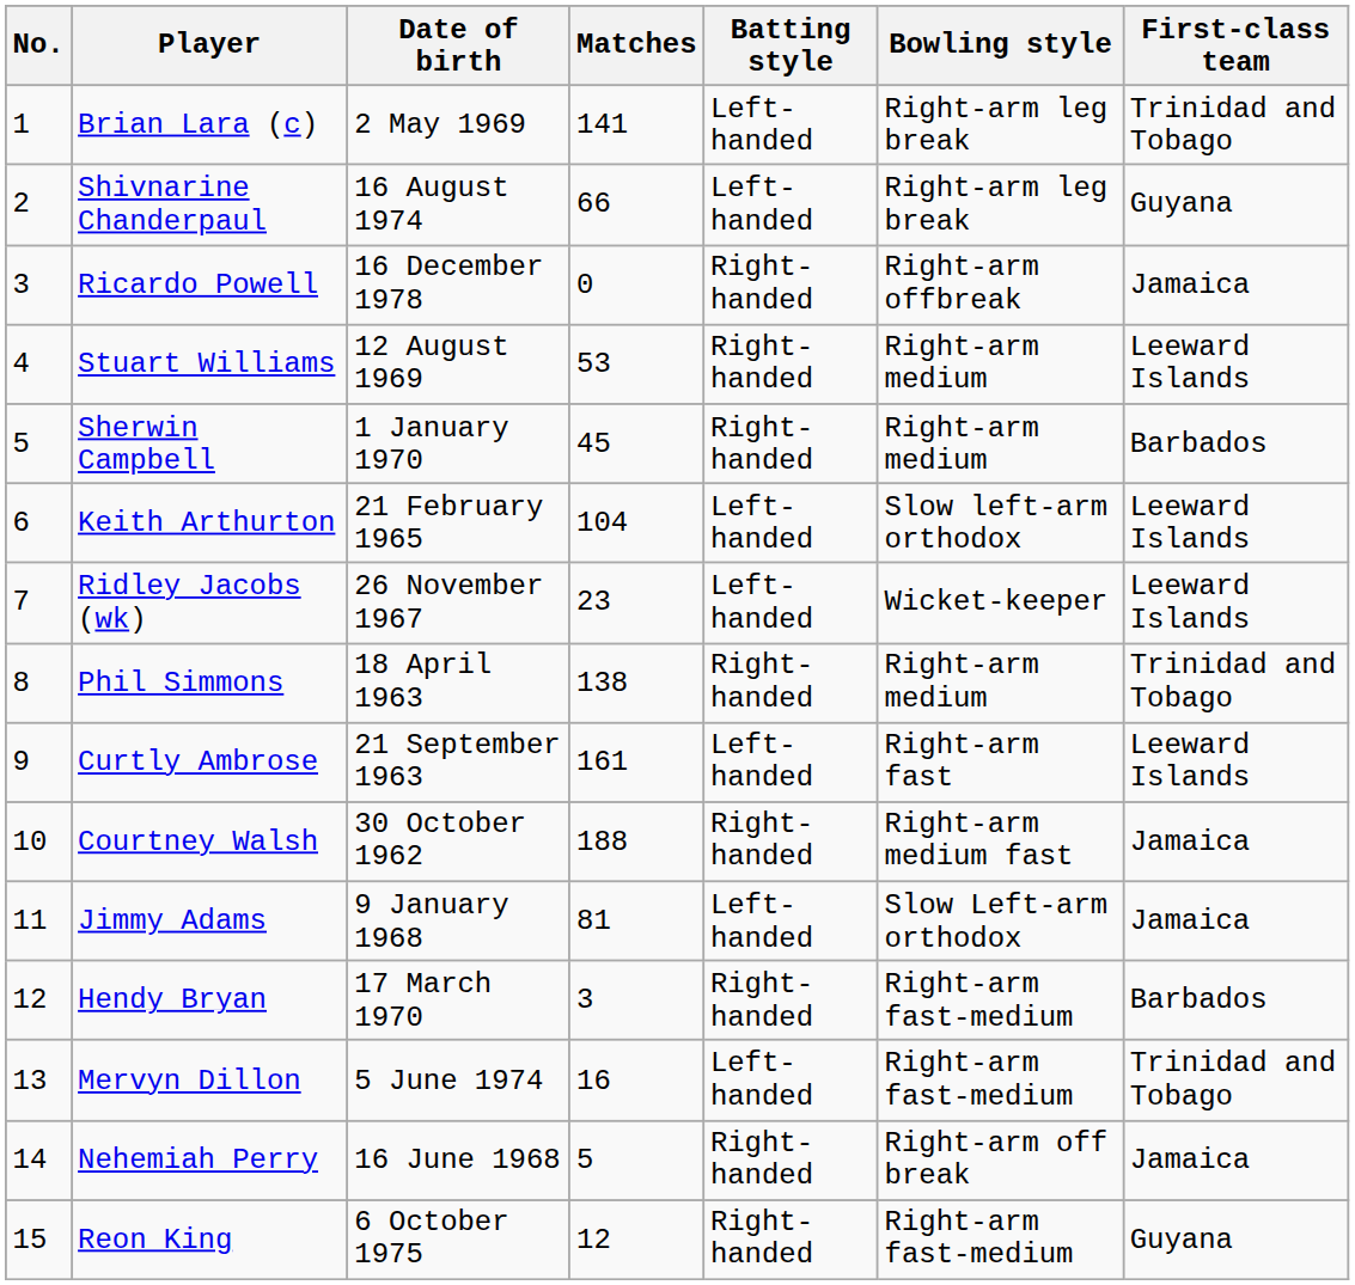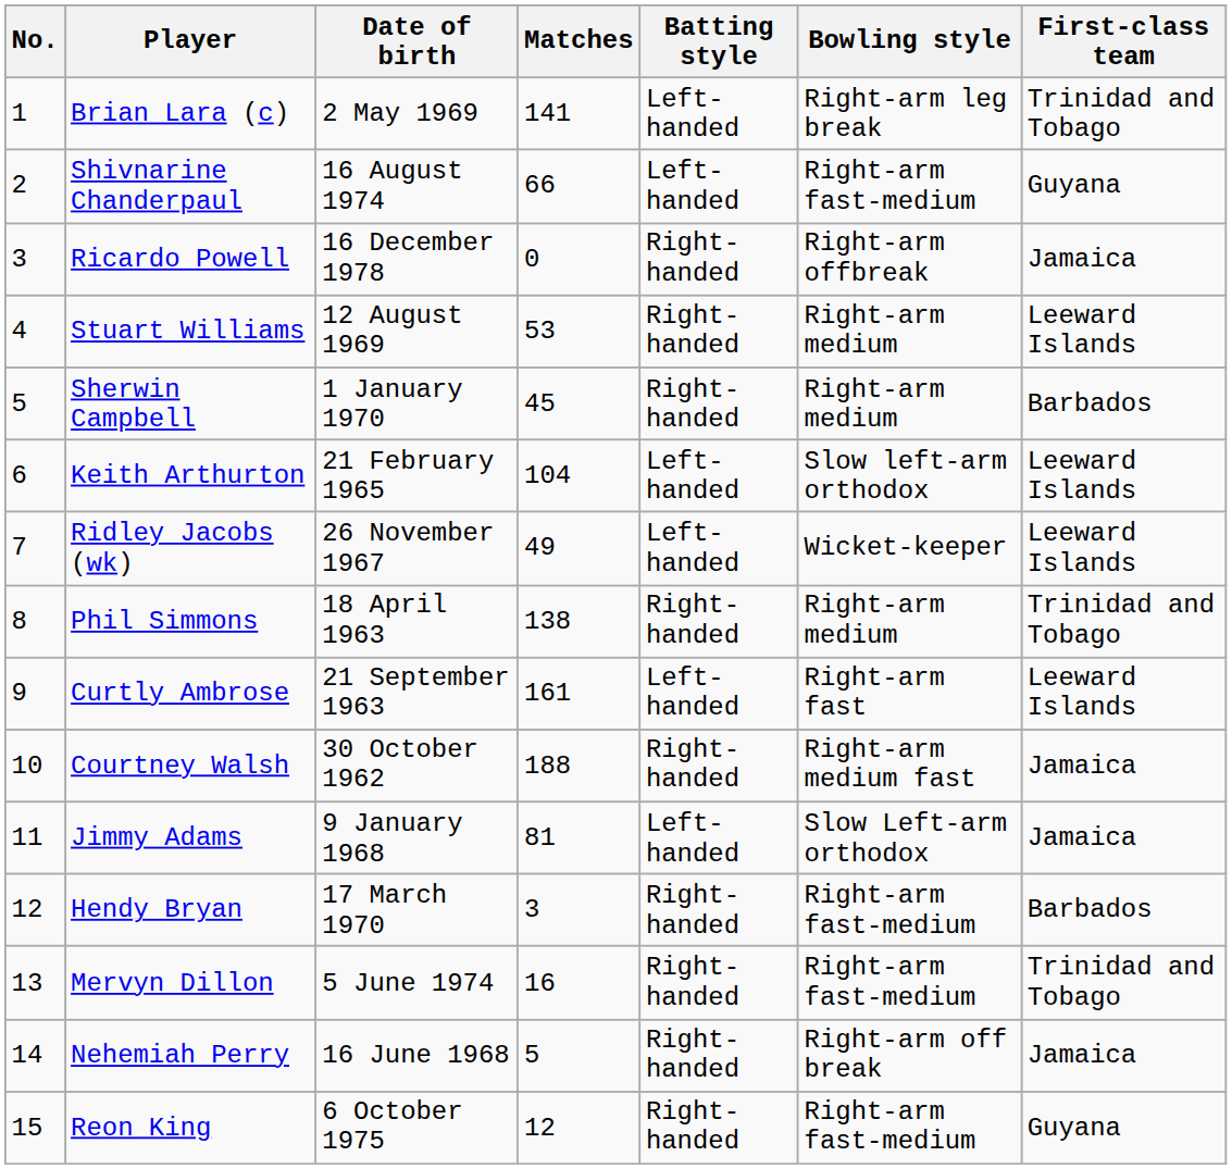 <table class="wikitable">
 <tr>
 <th>No.</th>
 <th>Player</th>
 <th>Date of birth</th>
 <th>Matches</th>
 <th>Batting style</th>
 <th>Bowling style</th>
 <th>First-class team</th>
 </tr>
 <tr>
 <td>1</td>
 <td><a href='#'>Brian Lara</a> (<a href='#'>c</a>)</td>
 <td>2 May 1969</td>
 <td>141</td>
 <td>Left-handed</td>
 <td>Right-arm leg break</td>
 <td>Trinidad and Tobago</td>
 </tr>
 <tr>
 <td>2</td>
 <td><a href='#'>Shivnarine Chanderpaul</a></td>
 <td>16 August 1974</td>
 <td>66</td>
 <td>Left-handed</td>
-<td>Right-arm leg break</td>
+<td>Right-arm fast-medium</td>
 <td>Guyana</td>
 </tr>
 <tr>
 <td>3</td>
 <td><a href='#'>Ricardo Powell</a></td>
 <td>16 December 1978</td>
 <td>0</td>
 <td>Right-handed</td>
 <td>Right-arm offbreak</td>
 <td>Jamaica</td>
 </tr>
 <tr>
 <td>4</td>
 <td><a href='#'>Stuart Williams</a></td>
 <td>12 August 1969</td>
 <td>53</td>
 <td>Right-handed</td>
 <td>Right-arm medium</td>
 <td>Leeward Islands</td>
 </tr>
 <tr>
 <td>5</td>
 <td><a href='#'>Sherwin Campbell</a></td>
 <td>1 January 1970</td>
 <td>45</td>
 <td>Right-handed</td>
 <td>Right-arm medium</td>
 <td>Barbados</td>
 </tr>
 <tr>
 <td>6</td>
 <td><a href='#'>Keith Arthurton</a></td>
 <td>21 February 1965</td>
 <td>104</td>
 <td>Left-handed</td>
 <td>Slow left-arm orthodox</td>
 <td>Leeward Islands</td>
 </tr>
 <tr>
 <td>7</td>
 <td><a href='#'>Ridley Jacobs</a> (<a href='#'>wk</a>)</td>
 <td>26 November 1967</td>
-<td>23</td>
+<td>49</td>
 <td>Left-handed</td>
 <td>Wicket-keeper</td>
 <td>Leeward Islands</td>
 </tr>
 <tr>
 <td>8</td>
 <td><a href='#'>Phil Simmons</a></td>
 <td>18 April 1963</td>
 <td>138</td>
 <td>Right-handed</td>
 <td>Right-arm medium</td>
 <td>Trinidad and Tobago</td>
 </tr>
 <tr>
 <td>9</td>
 <td><a href='#'>Curtly Ambrose</a></td>
 <td>21 September 1963</td>
 <td>161</td>
 <td>Left-handed</td>
 <td>Right-arm fast</td>
 <td>Leeward Islands</td>
 </tr>
 <tr>
 <td>10</td>
 <td><a href='#'>Courtney Walsh</a></td>
 <td>30 October 1962</td>
 <td>188</td>
 <td>Right-handed</td>
 <td>Right-arm medium fast</td>
 <td>Jamaica</td>
 </tr>
 <tr>
 <td>11</td>
 <td><a href='#'>Jimmy Adams</a></td>
 <td>9 January 1968</td>
 <td>81</td>
 <td>Left-handed</td>
 <td>Slow Left-arm orthodox</td>
 <td>Jamaica</td>
 </tr>
 <tr>
 <td>12</td>
 <td><a href='#'>Hendy Bryan</a></td>
 <td>17 March 1970</td>
 <td>3</td>
 <td>Right-handed</td>
 <td>Right-arm fast-medium</td>
 <td>Barbados</td>
 </tr>
 <tr>
 <td>13</td>
 <td><a href='#'>Mervyn Dillon</a></td>
 <td>5 June 1974</td>
 <td>16</td>
-<td>Left-handed</td>
+<td>Right-handed</td>
 <td>Right-arm fast-medium</td>
 <td>Trinidad and Tobago</td>
 </tr>
 <tr>
 <td>14</td>
 <td><a href='#'>Nehemiah Perry</a></td>
 <td>16 June 1968</td>
 <td>5</td>
 <td>Right-handed</td>
 <td>Right-arm off break</td>
 <td>Jamaica</td>
 </tr>
 <tr>
 <td>15</td>
 <td><a href='#'>Reon King</a></td>
 <td>6 October 1975</td>
 <td>12</td>
 <td>Right-handed</td>
 <td>Right-arm fast-medium</td>
 <td>Guyana</td>
 </tr>
 </table>
